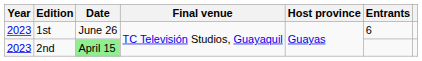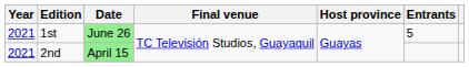 <table class="wikitable col1center col2center col6center col7center" style="font-size:95%;">
 <tr>
 <th>Year</th>
 <th>Edition</th>
 <th>Date</th>
 <th>Final venue</th>
 <th>Host province</th>
 <th>Entrants</th>
 <th></th>
 </tr>
 <tr>
-<td><a href='#'>2023</a></td>
+<td><a href='#'>2021</a></td>
 <td>1st</td>
-<td>June 26</td>
+<td style="background: lightgreen;">June 26</td>
 <td rowspan=2><a href='#'>TC Televisión</a> Studios, <a href='#'>Guayaquil</a></td>
 <td rowspan=2><a href='#'>Guayas</a></td>
-<td>6</td>
+<td>5</td>
 <td></td>
 </tr>
 <tr>
-<td><a href='#'>2023</a></td>
+<td><a href='#'>2021</a></td>
 <td>2nd</td>
 <td style="background: lightgreen;">April 15</td>
 <td></td>
 <td></td>
 </tr>
 </table>
